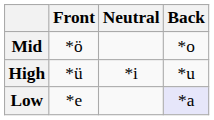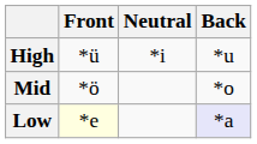 <table class="wikitable" style="text-align:center">
 <tr>
 <th></th>
 <th>Front</th>
 <th>Neutral</th>
 <th>Back</th>
 </tr>
 <tr>
+<th>High</th>
+<td>*ü </td>
+<td>*i</td>
+<td>*u</td>
+</tr>
+<tr>
 <th>Mid</th>
 <td>*ö </td>
 <td></td>
 <td>*o</td>
 </tr>
 <tr>
-<th>High</th>
-<td>*ü </td>
-<td>*i</td>
-<td>*u</td>
-</tr>
-<tr>
 <th>Low</th>
-<td>*e</td>
+<td style="background: lightyellow;">*e</td>
 <td></td>
 <td style="background: lavender;">*a</td>
 </tr>
 </table>
